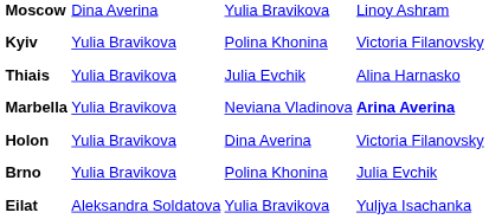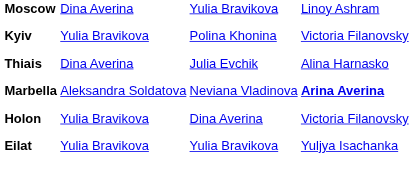 <table>
 <tr>
 <th scope=row style="text-align:left">Moscow</th>
 <td style="height:30px;"> <a href='#'>Dina Averina</a></td>
 <td style="height:30px;"> <a href='#'>Yulia Bravikova</a></td>
 <td style="height:30px;"> <a href='#'>Linoy Ashram</a></td>
 </tr>
 <tr>
 <th scope=row style="text-align:left">Kyiv</th>
 <td style="height:30px;"> <a href='#'>Yulia Bravikova</a></td>
 <td style="height:30px;"> <a href='#'>Polina Khonina</a></td>
 <td style="height:30px;"> <a href='#'>Victoria Filanovsky</a></td>
 </tr>
 <tr>
 <th scope=row style="text-align:left">Thiais</th>
-<td style="height:30px;"> <a href='#'>Yulia Bravikova</a></td>
+<td style="height:30px;"> <a href='#'>Dina Averina</a></td>
 <td style="height:30px;"> <a href='#'>Julia Evchik</a></td>
 <td style="height:30px;"> <a href='#'>Alina Harnasko</a></td>
 </tr>
 <tr>
 <th scope=row style="text-align:left">Marbella</th>
-<td style="height:30px;"> <a href='#'>Yulia Bravikova</a></td>
+<td style="height:30px;"> <a href='#'>Aleksandra Soldatova</a></td>
 <td style="height:30px;"> <a href='#'>Neviana Vladinova</a></td>
 <td style="height:30px;"><strong> <a href='#'>Arina Averina</a></strong></td>
 </tr>
 <tr>
 <th scope=row style="text-align:left">Holon</th>
 <td style="height:30px;"> <a href='#'>Yulia Bravikova</a></td>
 <td style="height:30px;"> <a href='#'>Dina Averina</a></td>
 <td style="height:30px;"> <a href='#'>Victoria Filanovsky</a></td>
 </tr>
 <tr>
-<th scope=row style="text-align:left">Brno</th>
+<th scope=row style="text-align:left">Eilat</th>
 <td style="height:30px;"> <a href='#'>Yulia Bravikova</a></td>
-<td style="height:30px;"> <a href='#'>Polina Khonina</a></td>
-<td style="height:30px;"> <a href='#'>Julia Evchik</a></td>
-</tr>
-<tr>
-<th scope=row style="text-align:left">Eilat</th>
-<td style="height:30px;"> <a href='#'>Aleksandra Soldatova</a></td>
 <td style="height:30px;"> <a href='#'>Yulia Bravikova</a></td>
 <td style="height:30px;"> <a href='#'>Yuljya Isachanka</a></td>
 </tr>
 <tr>
 </tr>
 </table>
